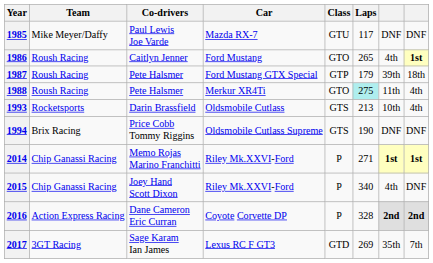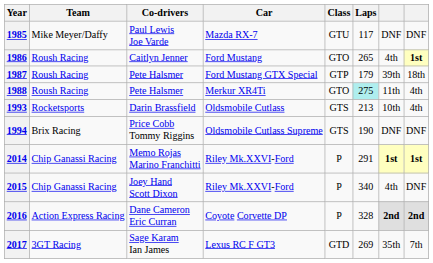 <table class="wikitable" style="text-align:center; font-size:90%">
 <tr>
 <th>Year</th>
 <th>Team</th>
 <th>Co-drivers</th>
 <th>Car</th>
 <th>Class</th>
 <th>Laps</th>
 <th></th>
 <th></th>
 </tr>
 <tr>
 <th><a href='#'>1985</a></th>
 <td align="left"> Mike Meyer/Daffy</td>
 <td align="left"> <a href='#'>Paul Lewis</a><br> <a href='#'>Joe Varde</a></td>
 <td align="left"><a href='#'>Mazda RX-7</a></td>
 <td>GTU</td>
 <td>117</td>
 <td>DNF</td>
 <td>DNF</td>
 </tr>
 <tr>
 <th><a href='#'>1986</a></th>
 <td align="left"> <a href='#'>Roush Racing</a></td>
 <td align="left"> <a href='#'>Caitlyn Jenner</a></td>
 <td align="left"><a href='#'>Ford Mustang</a></td>
 <td>GTO</td>
 <td>265</td>
 <td>4th</td>
 <td style="background:#FFFFBF;"><strong>1st</strong></td>
 </tr>
 <tr>
 <th><a href='#'>1987</a></th>
 <td align="left"> <a href='#'>Roush Racing</a></td>
 <td align="left"> <a href='#'>Pete Halsmer</a></td>
 <td align="left"><a href='#'>Ford Mustang GTX Special</a></td>
 <td>GTP</td>
 <td>179</td>
 <td>39th</td>
 <td>18th</td>
 </tr>
 <tr>
 <th><a href='#'>1988</a></th>
 <td align="left"> <a href='#'>Roush Racing</a></td>
 <td align="left"> <a href='#'>Pete Halsmer</a></td>
 <td align="left"><a href='#'>Merkur XR4Ti</a></td>
 <td>GTO</td>
 <td style="background: paleturquoise;">275</td>
 <td>11th</td>
 <td>4th</td>
 </tr>
 <tr>
 <th><a href='#'>1993</a></th>
 <td align="left"> <a href='#'>Rocketsports</a></td>
 <td align="left"> <a href='#'>Darin Brassfield</a></td>
 <td align="left"><a href='#'>Oldsmobile Cutlass</a></td>
 <td>GTS</td>
 <td>213</td>
 <td>10th</td>
 <td>4th</td>
 </tr>
 <tr>
 <th><a href='#'>1994</a></th>
 <td align="left"> Brix Racing</td>
 <td align="left"> <a href='#'>Price Cobb</a><br> Tommy Riggins</td>
 <td align="left"><a href='#'>Oldsmobile Cutlass Supreme</a></td>
 <td>GTS</td>
 <td>190</td>
 <td>DNF</td>
 <td>DNF</td>
 </tr>
 <tr>
 <th><a href='#'>2014</a></th>
 <td align="left"> <a href='#'>Chip Ganassi Racing</a></td>
 <td align="left"> <a href='#'>Memo Rojas</a><br> <a href='#'>Marino Franchitti</a></td>
 <td align="left"><a href='#'>Riley Mk.XXVI</a>-<a href='#'>Ford</a></td>
 <td>P</td>
-<td>271</td>
+<td>291</td>
 <td style="background:#FFFFBF;"><strong>1st</strong></td>
 <td style="background:#FFFFBF;"><strong>1st</strong></td>
 </tr>
 <tr>
 <th><a href='#'>2015</a></th>
 <td align="left"> <a href='#'>Chip Ganassi Racing</a></td>
 <td align="left"> <a href='#'>Joey Hand</a><br> <a href='#'>Scott Dixon</a></td>
 <td align="left"><a href='#'>Riley Mk.XXVI</a>-<a href='#'>Ford</a></td>
 <td>P</td>
 <td>340</td>
 <td>4th</td>
 <td>DNF</td>
 </tr>
 <tr>
 <th><a href='#'>2016</a></th>
 <td align="left"> <a href='#'>Action Express Racing</a></td>
 <td align="left"> <a href='#'>Dane Cameron</a><br> <a href='#'>Eric Curran</a></td>
 <td align="left"><a href='#'>Coyote</a> <a href='#'>Corvette DP</a></td>
 <td>P</td>
 <td>328</td>
 <td style="background:#DFDFDF;"><strong>2nd</strong></td>
 <td style="background:#DFDFDF;"><strong>2nd</strong></td>
 </tr>
 <tr>
 <th><a href='#'>2017</a></th>
 <td align="left"> <a href='#'>3GT Racing</a></td>
 <td align="left"> <a href='#'>Sage Karam</a><br> Ian James</td>
 <td align="left"><a href='#'>Lexus RC F GT3</a></td>
 <td>GTD</td>
 <td>269</td>
 <td>35th</td>
 <td>7th</td>
 </tr>
 </table>
